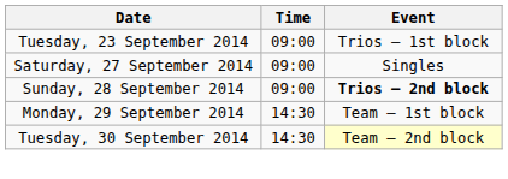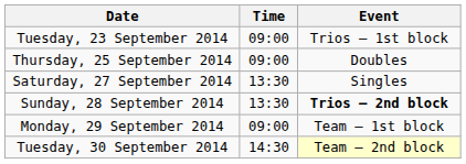 <table class = "wikitable" style="text-align:center;">
 <tr>
 <th width=220>Date</th>
 <th width=50>Time</th>
 <th width=150>Event</th>
 </tr>
 <tr>
 <td>Tuesday, 23 September 2014</td>
 <td>09:00</td>
 <td>Trios – 1st block</td>
 </tr>
 <tr>
+<td>Thursday, 25 September 2014</td>
+<td>09:00</td>
+<td>Doubles</td>
+</tr>
+<tr>
 <td>Saturday, 27 September 2014</td>
-<td>09:00</td>
+<td>13:30</td>
 <td>Singles</td>
 </tr>
 <tr>
 <td>Sunday, 28 September 2014</td>
-<td>09:00</td>
+<td>13:30</td>
 <td><strong>Trios – 2nd block</strong></td>
 </tr>
 <tr>
 <td>Monday, 29 September 2014</td>
-<td>14:30</td>
+<td>09:00</td>
 <td>Team – 1st block</td>
 </tr>
 <tr>
 <td>Tuesday, 30 September 2014</td>
 <td>14:30</td>
 <td bgcolor=ffffcc>Team – 2nd block</td>
 </tr>
 </table>
